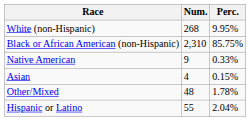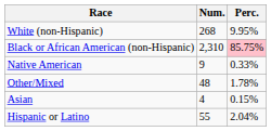 <table class="wikitable">
 <tr>
 <th>Race</th>
 <th>Num.</th>
 <th>Perc.</th>
 </tr>
 <tr>
 <td><a href='#'>White</a> (non-Hispanic)</td>
 <td>268</td>
 <td>9.95%</td>
 </tr>
 <tr>
 <td><a href='#'>Black or African American</a> (non-Hispanic)</td>
 <td>2,310</td>
-<td>85.75%</td>
+<td style="background: pink;">85.75%</td>
 </tr>
 <tr>
 <td><a href='#'>Native American</a></td>
 <td>9</td>
 <td>0.33%</td>
 </tr>
 <tr>
+<td><a href='#'>Other/Mixed</a></td>
+<td>48</td>
+<td>1.78%</td>
+</tr>
+<tr>
 <td><a href='#'>Asian</a></td>
 <td>4</td>
 <td>0.15%</td>
-</tr>
-<tr>
-<td><a href='#'>Other/Mixed</a></td>
-<td>48</td>
-<td>1.78%</td>
 </tr>
 <tr>
 <td><a href='#'>Hispanic</a> or <a href='#'>Latino</a></td>
 <td>55</td>
 <td>2.04%</td>
 </tr>
 </table>
